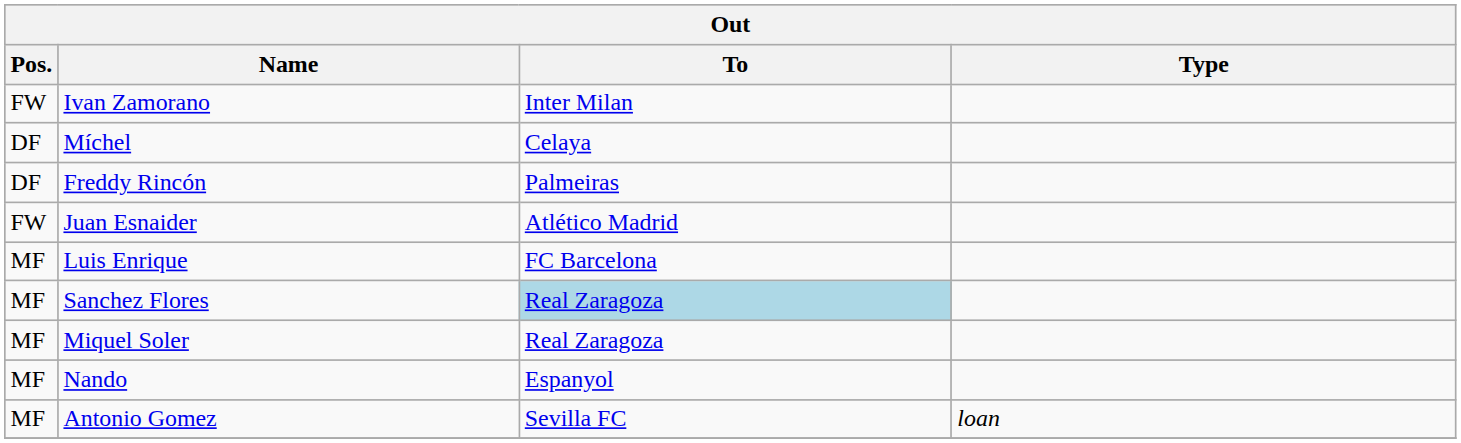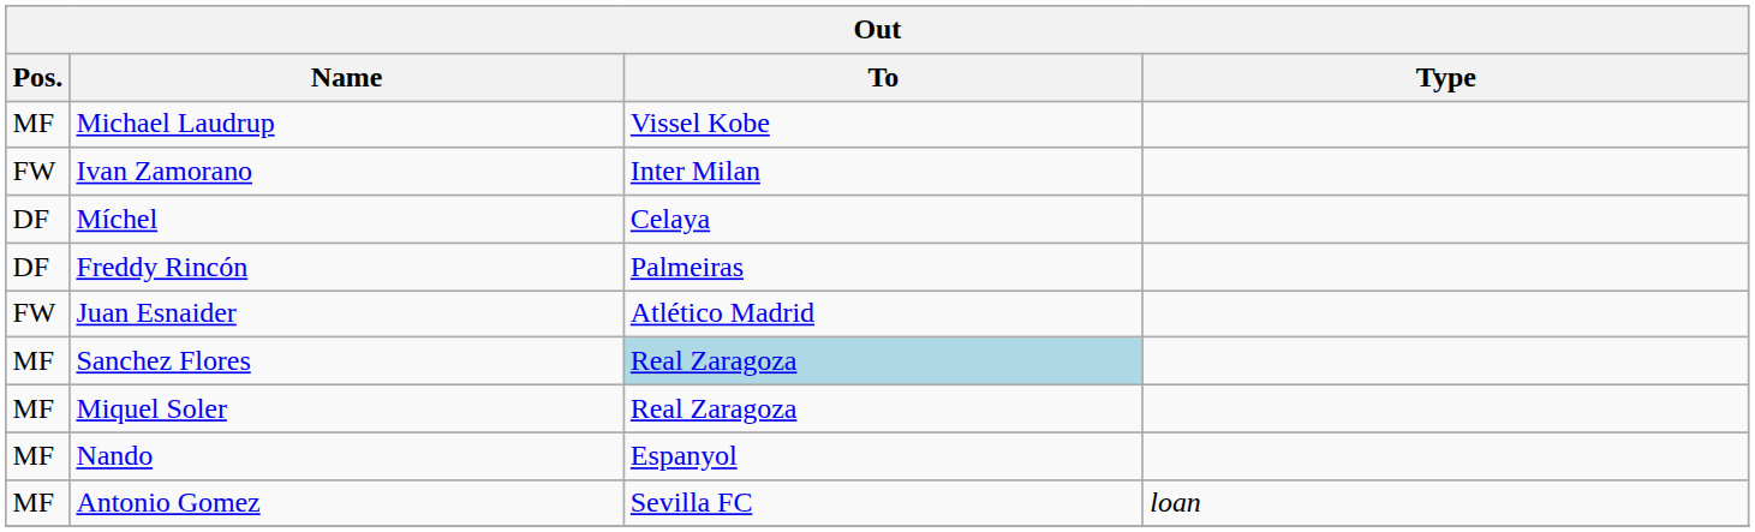 <table class="wikitable" style="font-size:90%;width:99%;">
 <tr>
 <th colspan="4">Out</th>
 </tr>
 <tr>
 <th width=3%>Pos.</th>
 <th width=32%>Name</th>
 <th width=30%>To</th>
 <th width=35%>Type</th>
+</tr>
+<tr>
+<td>MF</td>
+<td><a href='#'>Michael Laudrup</a></td>
+<td><a href='#'>Vissel Kobe</a></td>
+<td></td>
 </tr>
 <tr>
 <td>FW</td>
 <td><a href='#'>Ivan Zamorano</a></td>
 <td><a href='#'>Inter Milan</a></td>
 <td></td>
 </tr>
 <tr>
 <td>DF</td>
 <td><a href='#'>Míchel</a></td>
 <td><a href='#'>Celaya</a></td>
 <td></td>
 </tr>
 <tr>
 <td>DF</td>
 <td><a href='#'>Freddy Rincón</a></td>
 <td><a href='#'>Palmeiras</a></td>
 <td></td>
 </tr>
 <tr>
 <td>FW</td>
 <td><a href='#'>Juan Esnaider</a></td>
 <td><a href='#'>Atlético Madrid</a></td>
-<td></td>
-</tr>
-<tr>
-<td>MF</td>
-<td><a href='#'>Luis Enrique</a></td>
-<td><a href='#'>FC Barcelona</a></td>
 <td></td>
 </tr>
 <tr>
 <td>MF</td>
 <td><a href='#'>Sanchez Flores</a></td>
 <td style="background: lightblue;"><a href='#'>Real Zaragoza</a></td>
 <td></td>
 </tr>
 <tr>
 <td>MF</td>
 <td><a href='#'>Miquel Soler</a></td>
 <td><a href='#'>Real Zaragoza</a></td>
 <td></td>
 </tr>
 <tr>
 <td>MF</td>
 <td><a href='#'>Nando</a></td>
 <td><a href='#'>Espanyol</a></td>
 <td></td>
 </tr>
 <tr>
 <td>MF</td>
 <td><a href='#'>Antonio Gomez</a></td>
 <td><a href='#'>Sevilla FC</a></td>
 <td><em>loan</em></td>
 </tr>
 <tr>
 </tr>
 </table>
